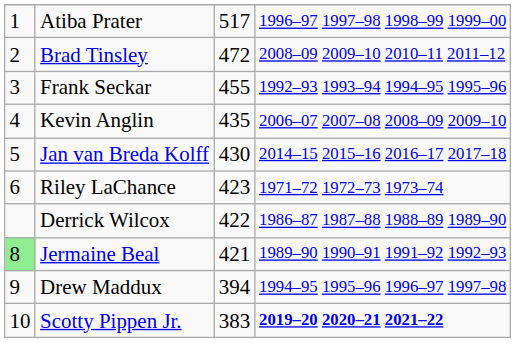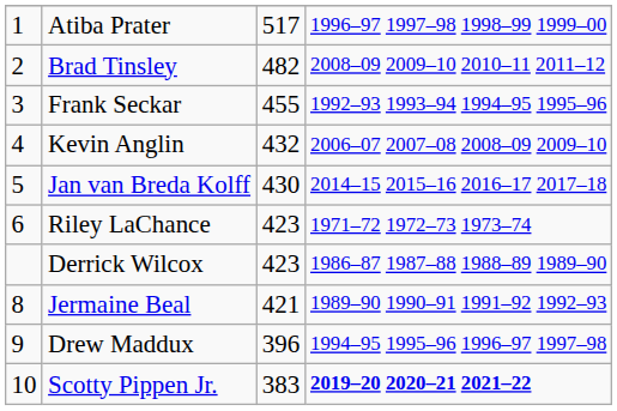 <table class="wikitable">
 <tr>
 </tr>
 <tr>
 <td>1</td>
 <td>Atiba Prater</td>
 <td>517</td>
 <td style="font-size:80%;"><a href='#'>1996–97</a> <a href='#'>1997–98</a> <a href='#'>1998–99</a> <a href='#'>1999–00</a></td>
 </tr>
 <tr>
 <td>2</td>
 <td><a href='#'>Brad Tinsley</a></td>
-<td>472</td>
+<td>482</td>
 <td style="font-size:80%;"><a href='#'>2008–09</a> <a href='#'>2009–10</a> <a href='#'>2010–11</a> <a href='#'>2011–12</a></td>
 </tr>
 <tr>
 <td>3</td>
 <td>Frank Seckar</td>
 <td>455</td>
 <td style="font-size:80%;"><a href='#'>1992–93</a> <a href='#'>1993–94</a> <a href='#'>1994–95</a> <a href='#'>1995–96</a></td>
 </tr>
 <tr>
 <td>4</td>
 <td>Kevin Anglin</td>
-<td>435</td>
+<td>432</td>
 <td style="font-size:80%;"><a href='#'>2006–07</a> <a href='#'>2007–08</a> <a href='#'>2008–09</a> <a href='#'>2009–10</a></td>
 </tr>
 <tr>
 <td>5</td>
 <td><a href='#'>Jan van Breda Kolff</a></td>
 <td>430</td>
 <td style="font-size:80%;"><a href='#'>2014–15</a> <a href='#'>2015–16</a> <a href='#'>2016–17</a> <a href='#'>2017–18</a></td>
 </tr>
 <tr>
 <td>6</td>
 <td>Riley LaChance</td>
 <td>423</td>
 <td style="font-size:80%;"><a href='#'>1971–72</a> <a href='#'>1972–73</a> <a href='#'>1973–74</a></td>
 </tr>
 <tr>
 <td></td>
 <td>Derrick Wilcox</td>
-<td>422</td>
+<td>423</td>
 <td style="font-size:80%;"><a href='#'>1986–87</a> <a href='#'>1987–88</a> <a href='#'>1988–89</a> <a href='#'>1989–90</a></td>
 </tr>
 <tr>
-<td style="background: lightgreen;">8</td>
+<td>8</td>
 <td><a href='#'>Jermaine Beal</a></td>
 <td>421</td>
 <td style="font-size:80%;"><a href='#'>1989–90</a> <a href='#'>1990–91</a> <a href='#'>1991–92</a> <a href='#'>1992–93</a></td>
 </tr>
 <tr>
 <td>9</td>
 <td>Drew Maddux</td>
-<td>394</td>
+<td>396</td>
 <td style="font-size:80%;"><a href='#'>1994–95</a> <a href='#'>1995–96</a> <a href='#'>1996–97</a> <a href='#'>1997–98</a></td>
 </tr>
 <tr>
 <td>10</td>
 <td><a href='#'>Scotty Pippen Jr.</a></td>
 <td>383</td>
 <td style="font-size:80%;"><strong><a href='#'>2019–20</a> <a href='#'>2020–21</a> <a href='#'>2021–22</a></strong></td>
 </tr>
 </table>
